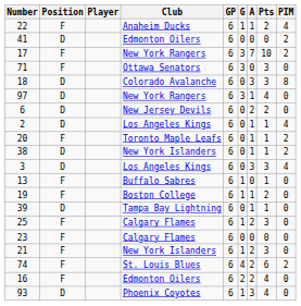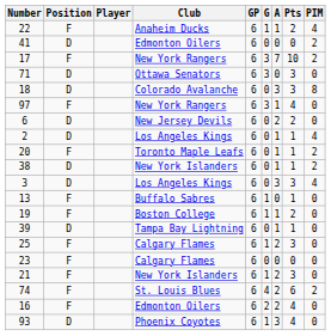 <table class="wikitable sortable" style="text-align:center; padding:4px; border-spacing=0;">
 <tr>
 <th>Number</th>
 <th>Position</th>
 <th>Player</th>
 <th>Club</th>
 <th>GP</th>
 <th>G</th>
 <th>A</th>
 <th>Pts</th>
 <th>PIM</th>
 </tr>
 <tr>
 <td>22</td>
 <td>F</td>
 <td align=left></td>
 <td align=left><a href='#'>Anaheim Ducks</a></td>
 <td>6</td>
 <td>1</td>
 <td>1</td>
 <td>2</td>
 <td>4</td>
 </tr>
 <tr>
 <td>41</td>
 <td>D</td>
 <td align=left></td>
 <td align=left><a href='#'>Edmonton Oilers</a></td>
 <td>6</td>
 <td>0</td>
 <td>0</td>
 <td>0</td>
 <td>2</td>
 </tr>
 <tr>
 <td>17</td>
 <td>F</td>
 <td align=left></td>
 <td align=left><a href='#'>New York Rangers</a></td>
 <td>6</td>
 <td>3</td>
 <td>7</td>
 <td>10</td>
 <td>2</td>
 </tr>
 <tr>
 <td>71</td>
-<td>F</td>
+<td>D</td>
 <td align=left></td>
 <td align=left><a href='#'>Ottawa Senators</a></td>
 <td>6</td>
 <td>3</td>
 <td>0</td>
 <td>3</td>
 <td>0</td>
 </tr>
 <tr>
 <td>18</td>
 <td>D</td>
 <td align=left></td>
 <td align=left><a href='#'>Colorado Avalanche</a></td>
 <td>6</td>
 <td>0</td>
 <td>3</td>
 <td>3</td>
 <td>8</td>
 </tr>
 <tr>
 <td>97</td>
-<td>D</td>
+<td>F</td>
 <td align=left></td>
 <td align=left><a href='#'>New York Rangers</a></td>
 <td>6</td>
 <td>3</td>
 <td>1</td>
 <td>4</td>
 <td>0</td>
 </tr>
 <tr>
 <td>6</td>
 <td>D</td>
 <td align=left></td>
 <td align=left><a href='#'>New Jersey Devils</a></td>
 <td>6</td>
 <td>0</td>
 <td>2</td>
 <td>2</td>
 <td>0</td>
 </tr>
 <tr>
 <td>2</td>
 <td>D</td>
 <td align=left></td>
 <td align=left><a href='#'>Los Angeles Kings</a></td>
 <td>6</td>
 <td>0</td>
 <td>1</td>
 <td>1</td>
 <td>4</td>
 </tr>
 <tr>
 <td>20</td>
 <td>F</td>
 <td align=left></td>
 <td align=left><a href='#'>Toronto Maple Leafs</a></td>
 <td>6</td>
 <td>0</td>
 <td>1</td>
 <td>1</td>
 <td>2</td>
 </tr>
 <tr>
 <td>38</td>
 <td>D</td>
 <td align=left></td>
 <td align=left><a href='#'>New York Islanders</a></td>
 <td>6</td>
 <td>0</td>
 <td>1</td>
 <td>1</td>
 <td>2</td>
 </tr>
 <tr>
 <td>3</td>
 <td>D</td>
 <td align=left></td>
 <td align=left><a href='#'>Los Angeles Kings</a></td>
 <td>6</td>
 <td>0</td>
 <td>3</td>
 <td>3</td>
 <td>4</td>
 </tr>
 <tr>
 <td>13</td>
 <td>F</td>
 <td align=left></td>
 <td align=left><a href='#'>Buffalo Sabres</a></td>
 <td>6</td>
 <td>1</td>
 <td>0</td>
 <td>1</td>
 <td>0</td>
 </tr>
 <tr>
 <td>19</td>
 <td>F</td>
 <td align=left></td>
 <td align=left><a href='#'>Boston College</a></td>
 <td>6</td>
 <td>1</td>
 <td>1</td>
 <td>2</td>
 <td>0</td>
 </tr>
 <tr>
 <td>39</td>
 <td>D</td>
 <td align=left></td>
 <td align=left><a href='#'>Tampa Bay Lightning</a></td>
 <td>6</td>
 <td>0</td>
 <td>1</td>
 <td>1</td>
 <td>0</td>
 </tr>
 <tr>
 <td>25</td>
 <td>F</td>
 <td align=left></td>
 <td align=left><a href='#'>Calgary Flames</a></td>
 <td>6</td>
 <td>1</td>
 <td>2</td>
 <td>3</td>
 <td>0</td>
 </tr>
 <tr>
 <td>23</td>
 <td>F</td>
 <td align=left></td>
 <td align=left><a href='#'>Calgary Flames</a></td>
 <td>6</td>
 <td>0</td>
 <td>0</td>
 <td>0</td>
 <td>0</td>
 </tr>
 <tr>
 <td>21</td>
 <td>F</td>
 <td align=left></td>
 <td align=left><a href='#'>New York Islanders</a></td>
 <td>6</td>
 <td>1</td>
 <td>2</td>
 <td>3</td>
 <td>0</td>
 </tr>
 <tr>
 <td>74</td>
 <td>F</td>
 <td align=left></td>
 <td align=left><a href='#'>St. Louis Blues</a></td>
 <td>6</td>
 <td>4</td>
 <td>2</td>
 <td>6</td>
 <td>2</td>
 </tr>
 <tr>
 <td>16</td>
 <td>F</td>
 <td align=left></td>
 <td align=left><a href='#'>Edmonton Oilers</a></td>
 <td>6</td>
 <td>2</td>
 <td>2</td>
 <td>4</td>
 <td>0</td>
 </tr>
 <tr>
 <td>93</td>
 <td>D</td>
 <td align=left></td>
 <td align=left><a href='#'>Phoenix Coyotes</a></td>
 <td>6</td>
 <td>1</td>
 <td>3</td>
 <td>4</td>
 <td>0</td>
 </tr>
 </table>
